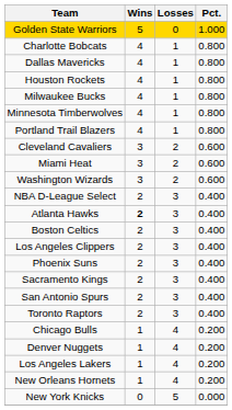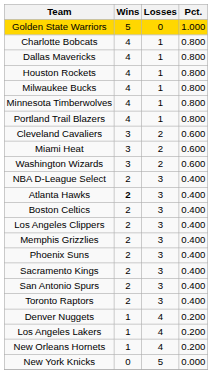 <table class="wikitable" style="text-align:center">
 <tr>
 <th>Team</th>
 <th>Wins</th>
 <th>Losses</th>
 <th>Pct.</th>
 </tr>
 <tr style="background:gold;">
 <td>Golden State Warriors</td>
 <td>5</td>
 <td>0</td>
 <td>1.000</td>
 </tr>
 <tr>
 <td>Charlotte Bobcats</td>
 <td>4</td>
 <td>1</td>
 <td>0.800</td>
 </tr>
 <tr>
 <td>Dallas Mavericks</td>
 <td>4</td>
 <td>1</td>
 <td>0.800</td>
 </tr>
 <tr>
 <td>Houston Rockets</td>
 <td>4</td>
 <td>1</td>
 <td>0.800</td>
 </tr>
 <tr>
 <td>Milwaukee Bucks</td>
 <td>4</td>
 <td>1</td>
 <td>0.800</td>
 </tr>
 <tr>
 <td>Minnesota Timberwolves</td>
 <td>4</td>
 <td>1</td>
 <td>0.800</td>
 </tr>
 <tr>
 <td>Portland Trail Blazers</td>
 <td>4</td>
 <td>1</td>
 <td>0.800</td>
 </tr>
 <tr>
 <td>Cleveland Cavaliers</td>
 <td>3</td>
 <td>2</td>
 <td>0.600</td>
 </tr>
 <tr>
 <td>Miami Heat</td>
 <td>3</td>
 <td>2</td>
 <td>0.600</td>
 </tr>
 <tr>
 <td>Washington Wizards</td>
 <td>3</td>
 <td>2</td>
 <td>0.600</td>
 </tr>
 <tr>
 <td>NBA D-League Select</td>
 <td>2</td>
 <td>3</td>
 <td>0.400</td>
 </tr>
 <tr>
 <td>Atlanta Hawks</td>
 <td><strong>2</strong></td>
 <td>3</td>
 <td>0.400</td>
 </tr>
 <tr>
 <td>Boston Celtics</td>
 <td>2</td>
 <td>3</td>
 <td>0.400</td>
 </tr>
 <tr>
 <td>Los Angeles Clippers</td>
 <td>2</td>
 <td>3</td>
 <td>0.400</td>
 </tr>
 <tr>
+<td>Memphis Grizzlies</td>
+<td>2</td>
+<td>3</td>
+<td>0.400</td>
+</tr>
+<tr>
 <td>Phoenix Suns</td>
 <td>2</td>
 <td>3</td>
 <td>0.400</td>
 </tr>
 <tr>
 <td>Sacramento Kings</td>
 <td>2</td>
 <td>3</td>
 <td>0.400</td>
 </tr>
 <tr>
 <td>San Antonio Spurs</td>
 <td>2</td>
 <td>3</td>
 <td>0.400</td>
 </tr>
 <tr>
 <td>Toronto Raptors</td>
 <td>2</td>
 <td>3</td>
 <td>0.400</td>
-</tr>
-<tr>
-<td>Chicago Bulls</td>
-<td>1</td>
-<td>4</td>
-<td>0.200</td>
 </tr>
 <tr>
 <td>Denver Nuggets</td>
 <td>1</td>
 <td>4</td>
 <td>0.200</td>
 </tr>
 <tr>
 <td>Los Angeles Lakers</td>
 <td>1</td>
 <td>4</td>
 <td>0.200</td>
 </tr>
 <tr>
 <td>New Orleans Hornets</td>
 <td>1</td>
 <td>4</td>
 <td>0.200</td>
 </tr>
 <tr>
 <td>New York Knicks</td>
 <td>0</td>
 <td>5</td>
 <td>0.000</td>
 </tr>
 <tr>
 </tr>
 </table>
